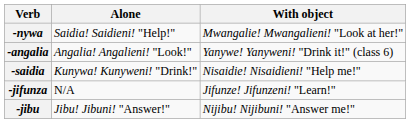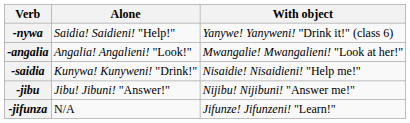 <table class="wikitable">
 <tr>
 <th>Verb</th>
 <th>Alone</th>
 <th>With object</th>
 </tr>
 <tr>
 <th><em>-nywa</em></th>
 <td><em>Saidia! Saidieni!</em> "Help!"</td>
-<td><em>Mwangalie! Mwangalieni!</em> "Look at her!"</td>
+<td><em>Yanywe! Yanyweni!</em> "Drink it!" (class 6)</td>
 </tr>
 <tr>
 <th><em>-angalia</em></th>
 <td><em>Angalia! Angalieni!</em> "Look!"</td>
-<td><em>Yanywe! Yanyweni!</em> "Drink it!" (class 6)</td>
+<td><em>Mwangalie! Mwangalieni!</em> "Look at her!"</td>
 </tr>
 <tr>
 <th><em>-saidia</em></th>
 <td><em>Kunywa! Kunyweni!</em> "Drink!"</td>
 <td><em>Nisaidie! Nisaidieni!</em> "Help me!"</td>
 </tr>
 <tr>
+<th><em>-jibu</em></th>
+<td><em>Jibu! Jibuni!</em> "Answer!"</td>
+<td><em>Nijibu! Nijibuni!</em> "Answer me!"</td>
+</tr>
+<tr>
 <th><em>-jifunza</em></th>
 <td>N/A</td>
 <td><em>Jifunze! Jifunzeni!</em> "Learn!"</td>
 </tr>
-<tr>
-<th><em>-jibu</em></th>
-<td><em>Jibu! Jibuni!</em> "Answer!"</td>
-<td><em>Nijibu! Nijibuni!</em> "Answer me!"</td>
-</tr>
 </table>
